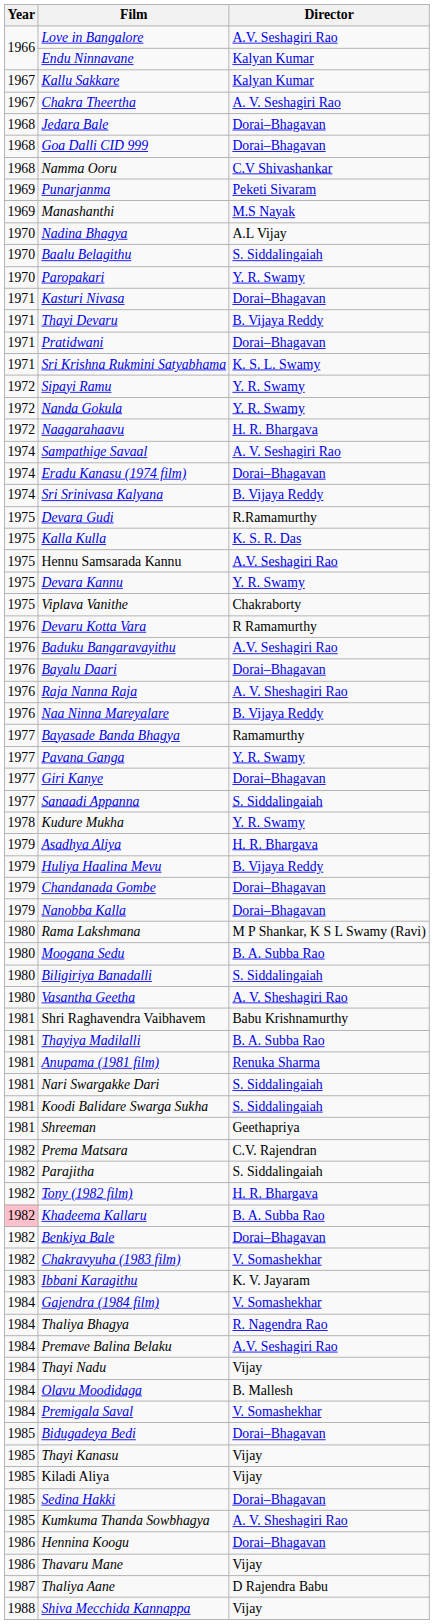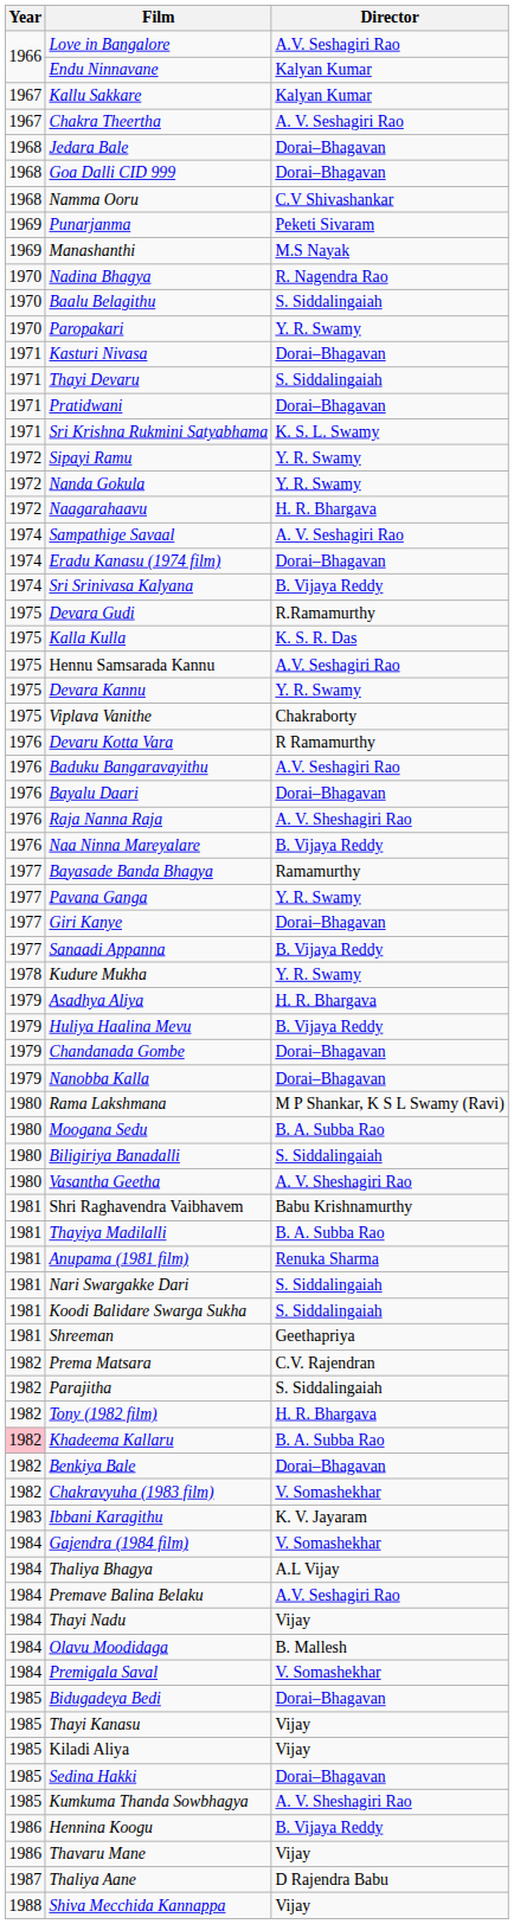 <table class="wikitable sortable">
 <tr>
 <th>Year</th>
 <th>Film</th>
 <th>Director</th>
 </tr>
 <tr>
 <td rowspan="2">1966</td>
 <td><em><a href='#'>Love in Bangalore</a></em></td>
 <td><a href='#'>A.V. Seshagiri Rao</a></td>
 </tr>
 <tr>
 <td><em><a href='#'>Endu Ninnavane</a></em></td>
 <td><a href='#'>Kalyan Kumar</a></td>
 </tr>
 <tr>
 <td>1967</td>
 <td><em><a href='#'>Kallu Sakkare</a></em></td>
 <td><a href='#'>Kalyan Kumar</a></td>
 </tr>
 <tr>
 <td>1967</td>
 <td><em><a href='#'>Chakra Theertha</a></em></td>
 <td><a href='#'>A. V. Seshagiri Rao</a></td>
 </tr>
 <tr>
 <td>1968</td>
 <td><em><a href='#'>Jedara Bale</a></em></td>
 <td><a href='#'>Dorai–Bhagavan</a></td>
 </tr>
 <tr>
 <td>1968</td>
 <td><em><a href='#'>Goa Dalli CID 999</a></em></td>
 <td><a href='#'>Dorai–Bhagavan</a></td>
 </tr>
 <tr>
 <td>1968</td>
 <td><em>Namma Ooru</em></td>
 <td><a href='#'>C.V Shivashankar</a></td>
 </tr>
 <tr>
 <td>1969</td>
 <td><em><a href='#'>Punarjanma</a></em></td>
 <td><a href='#'>Peketi Sivaram</a></td>
 </tr>
 <tr>
 <td>1969</td>
 <td><em>Manashanthi</em></td>
 <td><a href='#'>M.S Nayak</a></td>
 </tr>
 <tr>
 <td>1970</td>
 <td><em><a href='#'>Nadina Bhagya</a></em></td>
-<td>A.L Vijay</td>
+<td><a href='#'>R. Nagendra Rao</a></td>
 </tr>
 <tr>
 <td>1970</td>
 <td><em><a href='#'>Baalu Belagithu</a></em></td>
 <td><a href='#'>S. Siddalingaiah</a></td>
 </tr>
 <tr>
 <td>1970</td>
 <td><em><a href='#'>Paropakari</a></em></td>
 <td><a href='#'>Y. R. Swamy</a></td>
 </tr>
 <tr>
 <td>1971</td>
 <td><em><a href='#'>Kasturi Nivasa</a></em></td>
 <td><a href='#'>Dorai–Bhagavan</a></td>
 </tr>
 <tr>
 <td>1971</td>
 <td><em><a href='#'>Thayi Devaru</a></em></td>
-<td><a href='#'>B. Vijaya Reddy</a></td>
+<td><a href='#'>S. Siddalingaiah</a></td>
 </tr>
 <tr>
 <td>1971</td>
 <td><em><a href='#'>Pratidwani</a></em></td>
 <td><a href='#'>Dorai–Bhagavan</a></td>
 </tr>
 <tr>
 <td>1971</td>
 <td><em><a href='#'>Sri Krishna Rukmini Satyabhama</a></em></td>
 <td><a href='#'>K. S. L. Swamy</a></td>
 </tr>
 <tr>
 <td>1972</td>
 <td><em><a href='#'>Sipayi Ramu</a></em></td>
 <td><a href='#'>Y. R. Swamy</a></td>
 </tr>
 <tr>
 <td>1972</td>
 <td><em><a href='#'>Nanda Gokula</a></em></td>
 <td><a href='#'>Y. R. Swamy</a></td>
 </tr>
 <tr>
 <td>1972</td>
 <td><em><a href='#'>Naagarahaavu</a></em></td>
 <td><a href='#'>H. R. Bhargava</a></td>
 </tr>
 <tr>
 <td>1974</td>
 <td><em><a href='#'>Sampathige Savaal</a></em></td>
 <td><a href='#'>A. V. Seshagiri Rao</a></td>
 </tr>
 <tr>
 <td>1974</td>
 <td><em><a href='#'>Eradu Kanasu (1974 film)</a></em></td>
 <td><a href='#'>Dorai–Bhagavan</a></td>
 </tr>
 <tr>
 <td>1974</td>
 <td><em><a href='#'>Sri Srinivasa Kalyana</a></em></td>
 <td><a href='#'>B. Vijaya Reddy</a></td>
 </tr>
 <tr>
 <td>1975</td>
 <td><em><a href='#'>Devara Gudi</a></em></td>
 <td>R.Ramamurthy</td>
 </tr>
 <tr>
 <td>1975</td>
 <td><em><a href='#'>Kalla Kulla</a></em></td>
 <td><a href='#'>K. S. R. Das</a></td>
 </tr>
 <tr>
 <td>1975</td>
 <td>Hennu Samsarada Kannu</td>
 <td><a href='#'>A.V. Seshagiri Rao</a></td>
 </tr>
 <tr>
 <td>1975</td>
 <td><em><a href='#'>Devara Kannu</a></em></td>
 <td><a href='#'>Y. R. Swamy</a></td>
 </tr>
 <tr>
 <td>1975</td>
 <td><em>Viplava Vanithe</em></td>
 <td>Chakraborty</td>
 </tr>
 <tr>
 <td>1976</td>
 <td><em><a href='#'>Devaru Kotta Vara</a></em></td>
 <td>R Ramamurthy</td>
 </tr>
 <tr>
 <td>1976</td>
 <td><em><a href='#'>Baduku Bangaravayithu</a></em></td>
 <td><a href='#'>A.V. Seshagiri Rao</a></td>
 </tr>
 <tr>
 <td>1976</td>
 <td><em><a href='#'>Bayalu Daari</a></em></td>
 <td><a href='#'>Dorai–Bhagavan</a></td>
 </tr>
 <tr>
 <td>1976</td>
 <td><em><a href='#'>Raja Nanna Raja</a></em></td>
 <td><a href='#'>A. V. Sheshagiri Rao</a></td>
 </tr>
 <tr>
 <td>1976</td>
 <td><em><a href='#'>Naa Ninna Mareyalare</a></em></td>
 <td><a href='#'>B. Vijaya Reddy</a></td>
 </tr>
 <tr>
 <td>1977</td>
 <td><em><a href='#'>Bayasade Banda Bhagya</a></em></td>
 <td>Ramamurthy</td>
 </tr>
 <tr>
 <td>1977</td>
 <td><em><a href='#'>Pavana Ganga</a></em></td>
 <td><a href='#'>Y. R. Swamy</a></td>
 </tr>
 <tr>
 <td>1977</td>
 <td><em><a href='#'>Giri Kanye</a></em></td>
 <td><a href='#'>Dorai–Bhagavan</a></td>
 </tr>
 <tr>
 <td>1977</td>
 <td><em><a href='#'>Sanaadi Appanna</a></em></td>
-<td><a href='#'>S. Siddalingaiah</a></td>
+<td><a href='#'>B. Vijaya Reddy</a></td>
 </tr>
 <tr>
 <td>1978</td>
 <td><em>Kudure Mukha</em></td>
 <td><a href='#'>Y. R. Swamy</a></td>
 </tr>
 <tr>
 <td>1979</td>
 <td><em><a href='#'>Asadhya Aliya</a></em></td>
 <td><a href='#'>H. R. Bhargava</a></td>
 </tr>
 <tr>
 <td>1979</td>
 <td><em><a href='#'>Huliya Haalina Mevu</a></em></td>
 <td><a href='#'>B. Vijaya Reddy</a></td>
 </tr>
 <tr>
 <td>1979</td>
 <td><em><a href='#'>Chandanada Gombe</a></em></td>
 <td><a href='#'>Dorai–Bhagavan</a></td>
 </tr>
 <tr>
 <td>1979</td>
 <td><em><a href='#'>Nanobba Kalla</a></em></td>
 <td><a href='#'>Dorai–Bhagavan</a></td>
 </tr>
 <tr>
 <td>1980</td>
 <td><em>Rama Lakshmana</em></td>
 <td>M P Shankar, K S L Swamy (Ravi)</td>
 </tr>
 <tr>
 <td>1980</td>
 <td><em><a href='#'>Moogana Sedu</a></em></td>
 <td><a href='#'>B. A. Subba Rao</a></td>
 </tr>
 <tr>
 <td>1980</td>
 <td><em><a href='#'>Biligiriya Banadalli</a></em></td>
 <td><a href='#'>S. Siddalingaiah</a></td>
 </tr>
 <tr>
 <td>1980</td>
 <td><em><a href='#'>Vasantha Geetha</a></em></td>
 <td><a href='#'>A. V. Sheshagiri Rao</a></td>
 </tr>
 <tr>
 <td>1981</td>
 <td>Shri Raghavendra Vaibhavem</td>
 <td>Babu Krishnamurthy</td>
 </tr>
 <tr>
 <td>1981</td>
 <td><em><a href='#'>Thayiya Madilalli</a></em></td>
 <td><a href='#'>B. A. Subba Rao</a></td>
 </tr>
 <tr>
 <td>1981</td>
 <td><em><a href='#'>Anupama (1981 film)</a></em></td>
 <td><a href='#'>Renuka Sharma</a></td>
 </tr>
 <tr>
 <td>1981</td>
 <td><em>Nari Swargakke Dari</em></td>
 <td><a href='#'>S. Siddalingaiah</a></td>
 </tr>
 <tr>
 <td>1981</td>
 <td><em>Koodi Balidare Swarga Sukha</em></td>
 <td><a href='#'>S. Siddalingaiah</a></td>
 </tr>
 <tr>
 <td>1981</td>
 <td><em>Shreeman</em></td>
 <td>Geethapriya</td>
 </tr>
 <tr>
 <td>1982</td>
 <td><em>Prema Matsara</em></td>
 <td>C.V. Rajendran</td>
 </tr>
 <tr>
 <td>1982</td>
 <td><em>Parajitha</em></td>
 <td>S. Siddalingaiah</td>
 </tr>
 <tr>
 <td>1982</td>
 <td><em><a href='#'>Tony (1982 film)</a></em></td>
 <td><a href='#'>H. R. Bhargava</a></td>
 </tr>
 <tr>
 <td style="background: pink;">1982</td>
 <td><em><a href='#'>Khadeema Kallaru</a></em></td>
 <td><a href='#'>B. A. Subba Rao</a></td>
 </tr>
 <tr>
 <td>1982</td>
 <td><em><a href='#'>Benkiya Bale</a></em></td>
 <td><a href='#'>Dorai–Bhagavan</a></td>
 </tr>
 <tr>
 <td>1982</td>
 <td><em><a href='#'>Chakravyuha (1983 film)</a></em></td>
 <td><a href='#'>V. Somashekhar</a></td>
 </tr>
 <tr>
 <td>1983</td>
 <td><em><a href='#'>Ibbani Karagithu</a></em></td>
 <td>K. V. Jayaram</td>
 </tr>
 <tr>
 <td>1984</td>
 <td><em><a href='#'>Gajendra (1984 film)</a></em></td>
 <td><a href='#'>V. Somashekhar</a></td>
 </tr>
 <tr>
 <td>1984</td>
 <td><em>Thaliya Bhagya</em></td>
-<td><a href='#'>R. Nagendra Rao</a></td>
+<td>A.L Vijay</td>
 </tr>
 <tr>
 <td>1984</td>
 <td><em>Premave Balina Belaku</em></td>
 <td><a href='#'>A.V. Seshagiri Rao</a></td>
 </tr>
 <tr>
 <td>1984</td>
 <td><em>Thayi Nadu</em></td>
 <td>Vijay</td>
 </tr>
 <tr>
 <td>1984</td>
 <td><em><a href='#'>Olavu Moodidaga</a></em></td>
 <td>B. Mallesh</td>
 </tr>
 <tr>
 <td>1984</td>
 <td><em><a href='#'>Premigala Saval</a></em></td>
 <td><a href='#'>V. Somashekhar</a></td>
 </tr>
 <tr>
 <td>1985</td>
 <td><em><a href='#'>Bidugadeya Bedi</a></em></td>
 <td><a href='#'>Dorai–Bhagavan</a></td>
 </tr>
 <tr>
 <td>1985</td>
 <td><em>Thayi Kanasu</em></td>
 <td>Vijay</td>
 </tr>
 <tr>
 <td>1985</td>
 <td>Kiladi Aliya</td>
 <td>Vijay</td>
 </tr>
 <tr>
 <td>1985</td>
 <td><em><a href='#'>Sedina Hakki</a></em></td>
 <td><a href='#'>Dorai–Bhagavan</a></td>
 </tr>
 <tr>
 <td>1985</td>
 <td><em>Kumkuma Thanda Sowbhagya</em></td>
 <td><a href='#'>A. V. Sheshagiri Rao</a></td>
 </tr>
 <tr>
 <td>1986</td>
 <td><em>Hennina Koogu</em></td>
-<td><a href='#'>Dorai–Bhagavan</a></td>
+<td><a href='#'>B. Vijaya Reddy</a></td>
 </tr>
 <tr>
 <td>1986</td>
 <td><em>Thavaru Mane</em></td>
 <td>Vijay</td>
 </tr>
 <tr>
 <td>1987</td>
 <td><em>Thaliya Aane</em></td>
 <td>D Rajendra Babu</td>
 </tr>
 <tr>
 <td>1988</td>
 <td><em><a href='#'>Shiva Mecchida Kannappa</a></em></td>
 <td>Vijay</td>
 </tr>
 </table>
